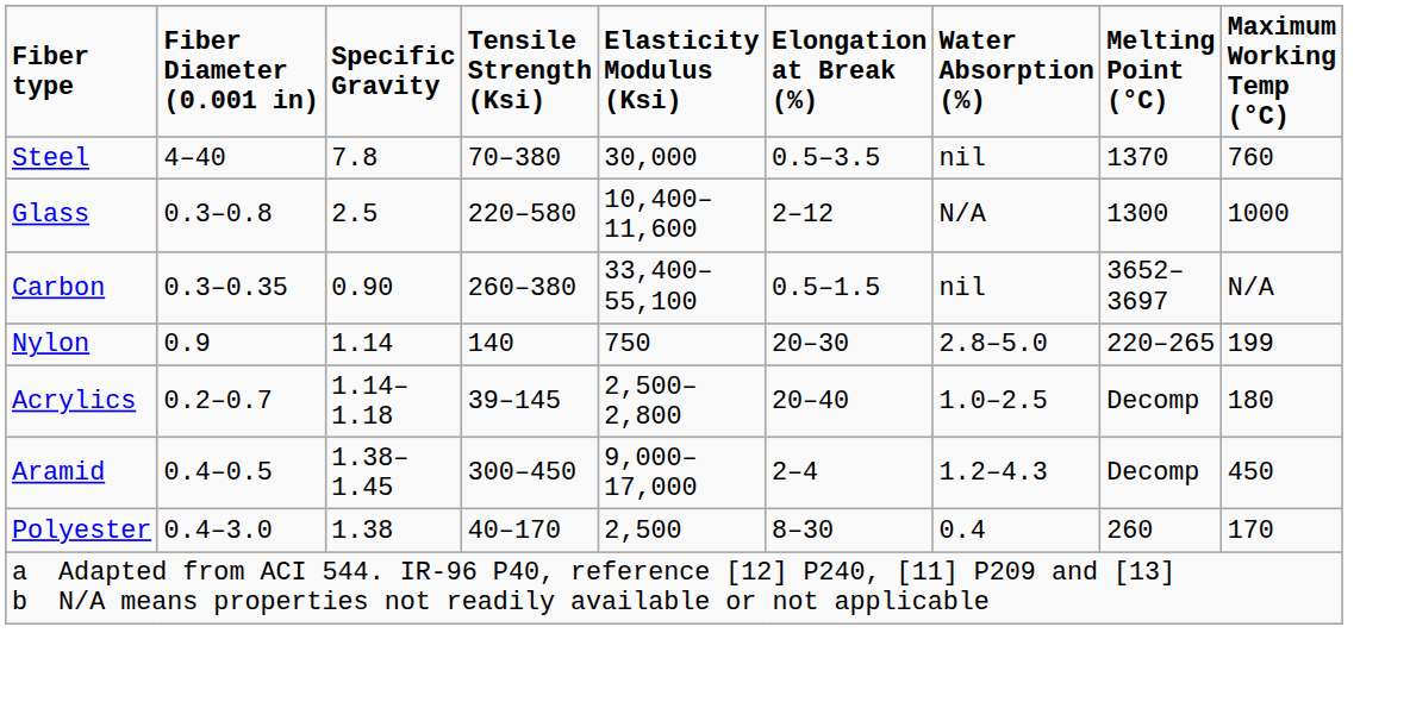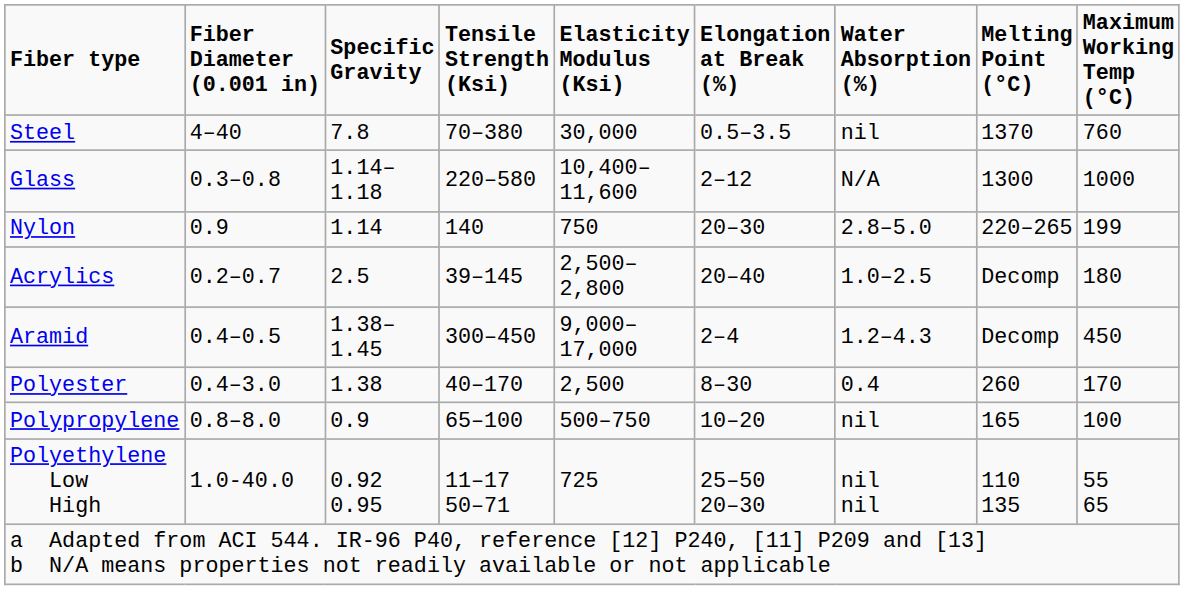 <table class="wikitable">
 <tr>
 <td><strong>Fiber type</strong></td>
 <td><strong>Fiber Diameter</strong><br><strong>(0.001 in)</strong></td>
 <td><strong>Specific Gravity</strong></td>
 <td><strong>Tensile Strength (Ksi)</strong></td>
 <td><strong>Elasticity Modulus  </strong><br><strong>(Ksi)</strong></td>
 <td><strong>Elongation at Break</strong><br><strong>(%)</strong></td>
 <td><strong>Water Absorption</strong><br><strong>(%)</strong></td>
 <td><strong>Melting Point</strong><br><strong>(°C)</strong></td>
 <td><strong>Maximum Working</strong><br><strong>Temp (°C)</strong></td>
 </tr>
 <tr>
 <td><a href='#'>Steel</a></td>
 <td>4–40</td>
 <td>7.8</td>
 <td>70–380</td>
 <td>30,000</td>
 <td>0.5–3.5</td>
 <td>nil</td>
 <td>1370</td>
 <td>760</td>
 </tr>
 <tr>
 <td><a href='#'>Glass</a></td>
 <td>0.3–0.8</td>
-<td>2.5</td>
+<td>1.14–1.18</td>
 <td>220–580</td>
 <td>10,400–11,600</td>
 <td>2–12</td>
 <td>N/A</td>
 <td>1300</td>
 <td>1000</td>
-</tr>
-<tr>
-<td><a href='#'>Carbon</a></td>
-<td>0.3–0.35</td>
-<td>0.90</td>
-<td>260–380</td>
-<td>33,400–55,100</td>
-<td>0.5–1.5</td>
-<td>nil</td>
-<td>3652–3697</td>
-<td>N/A</td>
 </tr>
 <tr>
 <td><a href='#'>Nylon</a></td>
 <td>0.9</td>
 <td>1.14</td>
 <td>140</td>
 <td>750</td>
 <td>20–30</td>
 <td>2.8–5.0</td>
 <td>220–265</td>
 <td>199</td>
 </tr>
 <tr>
 <td><a href='#'>Acrylics</a></td>
 <td>0.2–0.7</td>
-<td>1.14–1.18</td>
+<td>2.5</td>
 <td>39–145</td>
 <td>2,500–2,800</td>
 <td>20–40</td>
 <td>1.0–2.5</td>
 <td>Decomp</td>
 <td>180</td>
 </tr>
 <tr>
 <td><a href='#'>Aramid</a></td>
 <td>0.4–0.5</td>
 <td>1.38–1.45</td>
 <td>300–450</td>
 <td>9,000–17,000</td>
 <td>2–4</td>
 <td>1.2–4.3</td>
 <td>Decomp</td>
 <td>450</td>
 </tr>
 <tr>
 <td><a href='#'>Polyester</a></td>
 <td>0.4–3.0</td>
 <td>1.38</td>
 <td>40–170</td>
 <td>2,500</td>
 <td>8–30</td>
 <td>0.4</td>
 <td>260</td>
 <td>170</td>
 </tr>
 <tr>
+<td><a href='#'>Polypropylene</a></td>
+<td>0.8–8.0</td>
+<td>0.9</td>
+<td>65–100</td>
+<td>500–750</td>
+<td>10–20</td>
+<td>nil</td>
+<td>165</td>
+<td>100</td>
+</tr>
+<tr>
+<td><a href='#'>Polyethylene</a><br>   Low<br>   High</td>
+<td>1.0-40.0</td>
+<td><br>0.92<br>0.95</td>
+<td><br>11–17<br>50–71</td>
+<td>725</td>
+<td><br>25–50<br>20–30</td>
+<td><br>nil<br>nil</td>
+<td><br>110<br>135</td>
+<td><br>55<br>65</td>
+</tr>
+<tr>
 <td colspan="9">a  Adapted from ACI 544. IR-96 P40, reference [12] P240, [11] P209 and [13]<br>b  N/A means properties not readily available or not applicable</td>
 </tr>
 </table>
